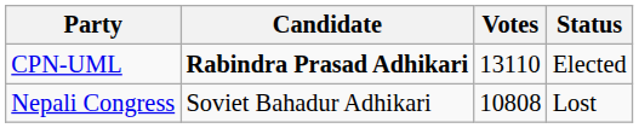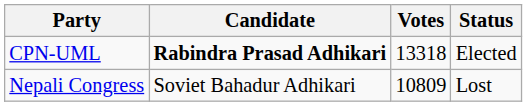 <table class=wikitable>
 <tr>
 <th>Party</th>
 <th>Candidate</th>
 <th>Votes</th>
 <th>Status</th>
 </tr>
 <tr>
 <td><a href='#'>CPN-UML</a></td>
 <td><strong>Rabindra Prasad Adhikari</strong></td>
-<td>13110</td>
+<td>13318</td>
 <td>Elected</td>
 </tr>
 <tr>
 <td><a href='#'>Nepali Congress</a></td>
 <td>Soviet Bahadur Adhikari</td>
-<td>10808</td>
+<td>10809</td>
 <td>Lost</td>
 </tr>
 </table>
